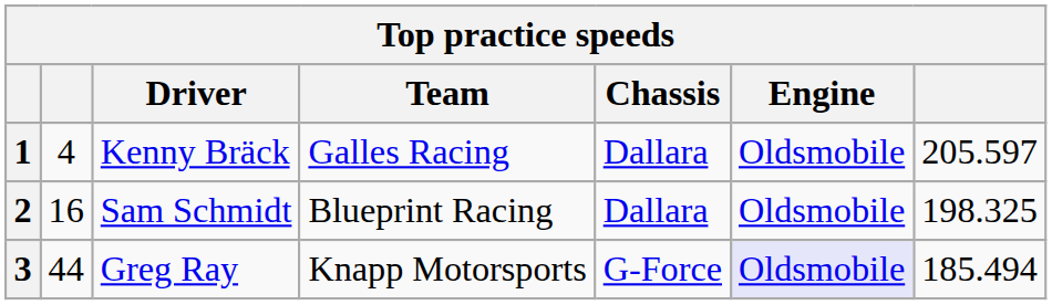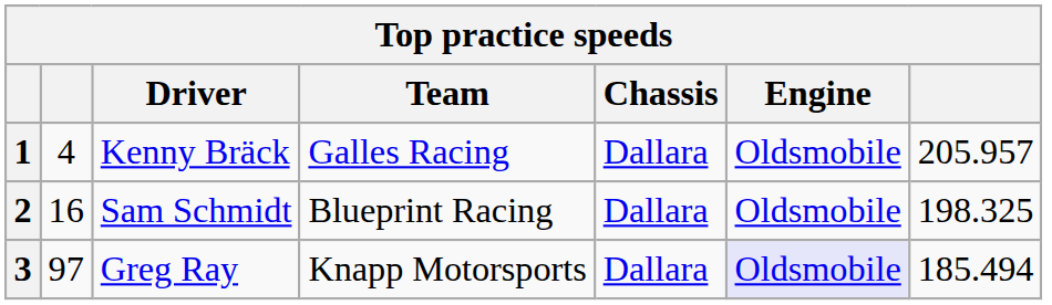 <table class="wikitable" style="font-size:95%;">
 <tr>
 <th colspan=7>Top practice speeds</th>
 </tr>
 <tr>
 <th></th>
 <th></th>
 <th>Driver</th>
 <th>Team</th>
 <th>Chassis</th>
 <th>Engine</th>
 <th></th>
 </tr>
 <tr>
 <th>1</th>
 <td style="text-align:center;">4</td>
 <td> <a href='#'>Kenny Bräck</a> <strong></strong></td>
 <td><a href='#'>Galles Racing</a></td>
 <td><a href='#'>Dallara</a></td>
 <td><a href='#'>Oldsmobile</a></td>
-<td>205.597</td>
+<td>205.957</td>
 </tr>
 <tr>
 <th>2</th>
 <td style="text-align:center;">16</td>
 <td> <a href='#'>Sam Schmidt</a> <strong></strong></td>
 <td>Blueprint Racing</td>
 <td><a href='#'>Dallara</a></td>
 <td><a href='#'>Oldsmobile</a></td>
 <td>198.325</td>
 </tr>
 <tr>
 <th>3</th>
-<td style="text-align:center;">44</td>
+<td style="text-align:center;">97</td>
 <td> <a href='#'>Greg Ray</a> <strong></strong></td>
 <td>Knapp Motorsports</td>
-<td><a href='#'>G-Force</a></td>
+<td><a href='#'>Dallara</a></td>
 <td style="background: lavender;"><a href='#'>Oldsmobile</a></td>
 <td>185.494</td>
 </tr>
 </table>
